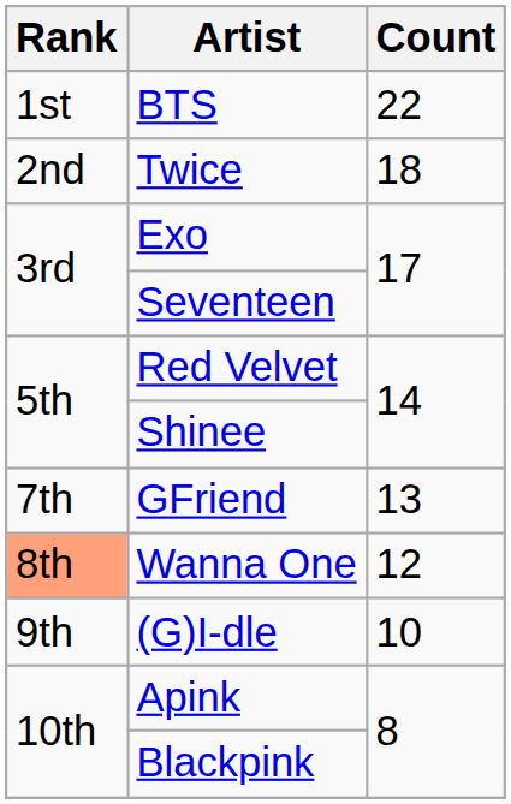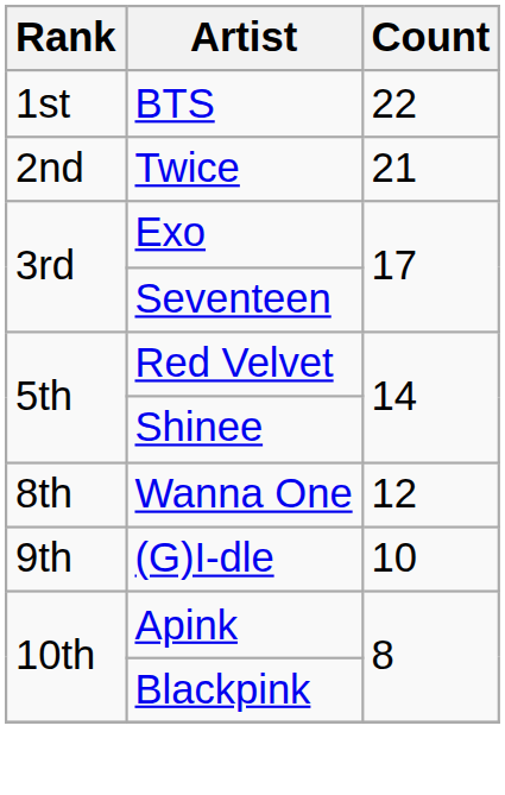 <table class="wikitable">
 <tr>
 <th>Rank</th>
 <th>Artist</th>
 <th>Count</th>
 </tr>
 <tr>
 <td rowspan='1'>1st</td>
 <td><a href='#'>BTS</a></td>
 <td>22</td>
 </tr>
 <tr>
 <td>2nd</td>
 <td><a href='#'>Twice</a></td>
-<td>18</td>
+<td>21</td>
 </tr>
 <tr>
 <td rowspan="2">3rd</td>
 <td><a href='#'>Exo</a></td>
 <td rowspan="2">17 </td>
 </tr>
 <tr>
 <td><a href='#'>Seventeen</a></td>
 </tr>
 <tr>
 <td rowspan="2">5th</td>
 <td><a href='#'>Red Velvet</a></td>
 <td rowspan="2">14</td>
 </tr>
 <tr>
 <td><a href='#'>Shinee</a></td>
 </tr>
 <tr>
-<td>7th</td>
-<td><a href='#'>GFriend</a></td>
-<td>13</td>
-</tr>
-<tr>
-<td style="background: lightsalmon;">8th</td>
+<td>8th</td>
 <td><a href='#'>Wanna One</a></td>
 <td>12</td>
 </tr>
 <tr>
 <td>9th</td>
 <td><a href='#'>(G)I-dle</a></td>
 <td>10</td>
 </tr>
 <tr>
 <td rowspan="2">10th</td>
 <td><a href='#'>Apink</a></td>
 <td rowspan="2">8</td>
 </tr>
 <tr>
 <td><a href='#'>Blackpink</a></td>
 </tr>
 <tr>
 </tr>
 </table>
